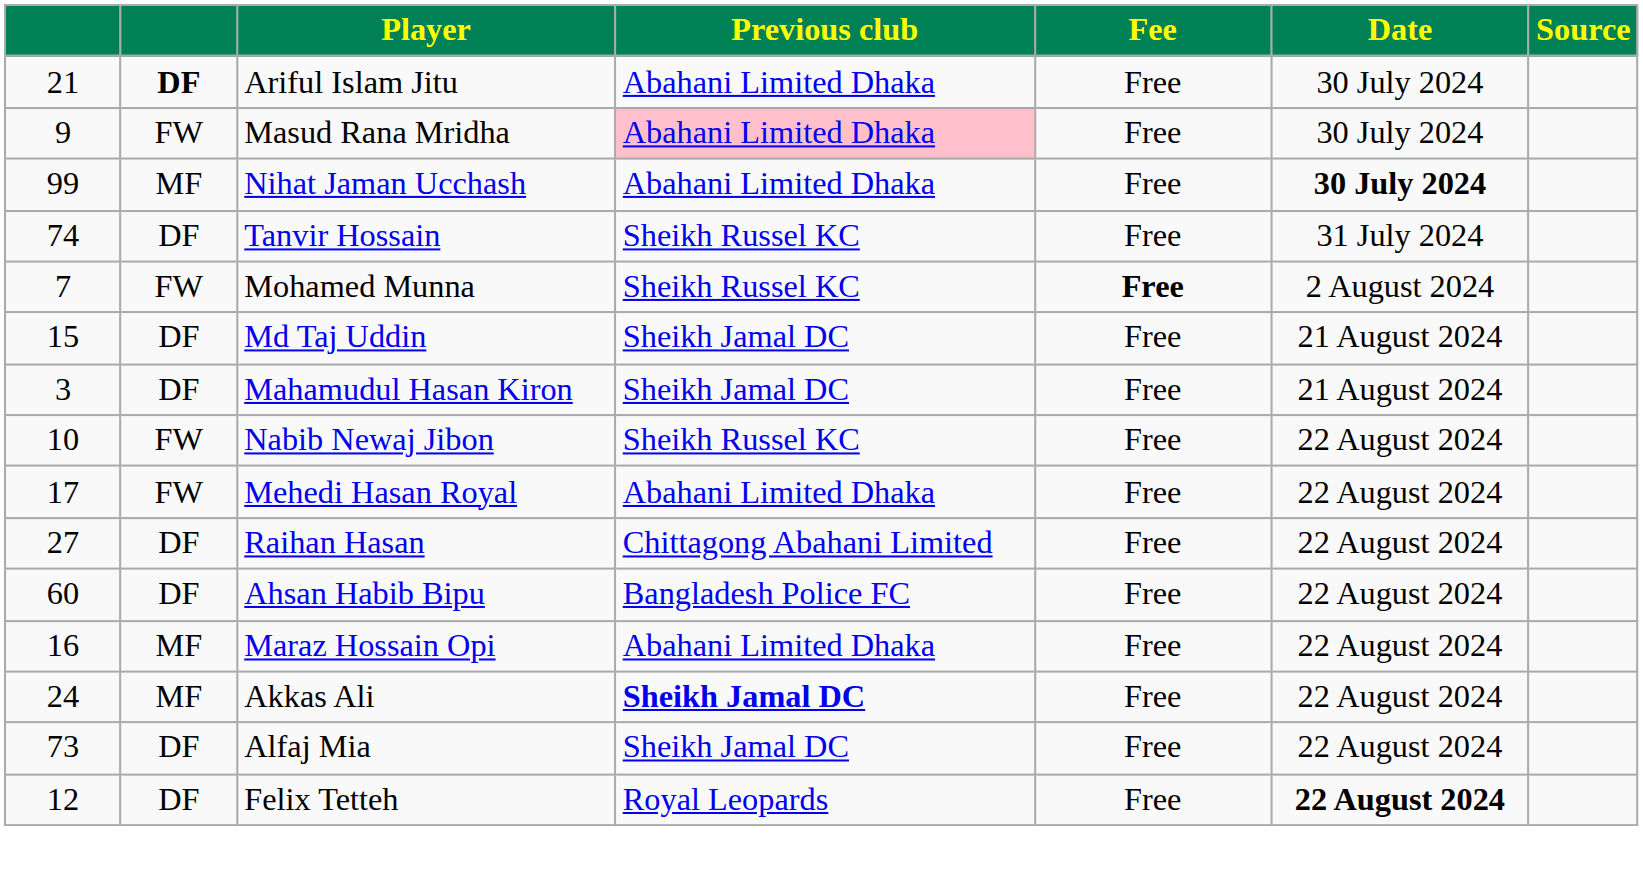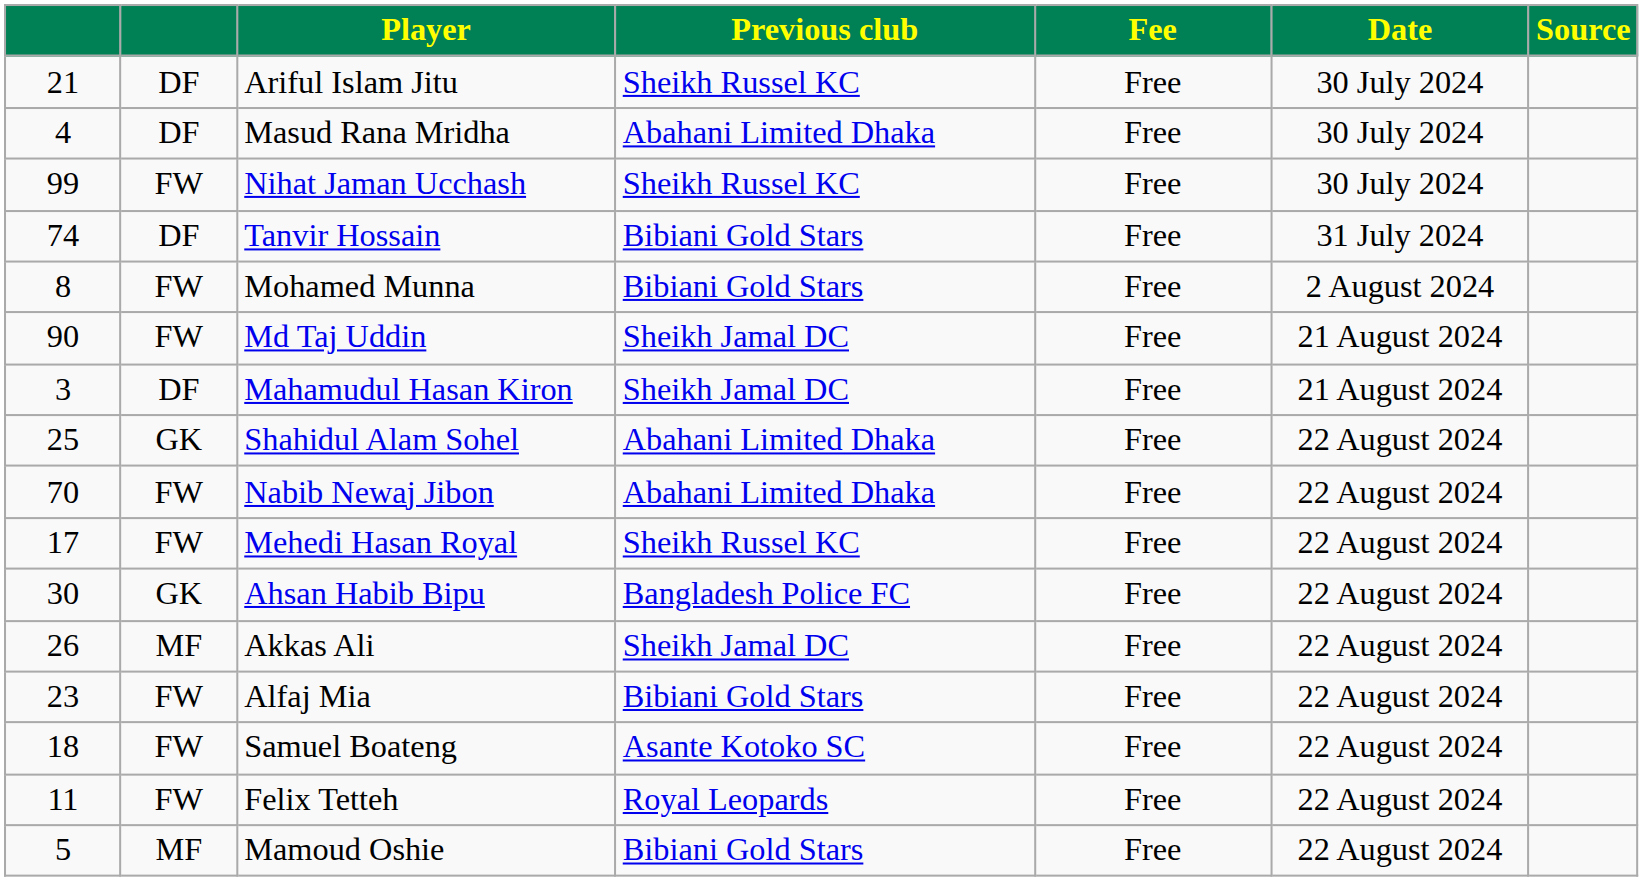 <table class="wikitable plainrowheaders sortable" style="text-align:center">
 <tr>
 <th style="background:#008055; color:Yellow; width:50px;"></th>
 <th style="background:#008055; color:Yellow; width:50px;"></th>
 <th style="background:#008055; color:Yellow; width:180px;">Player</th>
 <th style="background:#008055; color:Yellow; width:200px;">Previous club</th>
 <th style="background:#008055; color:Yellow; width:110px;">Fee</th>
 <th style="background:#008055; color:Yellow; width:120px;">Date</th>
 <th style="background:#008055; color:Yellow; width:20px;">Source</th>
 </tr>
 <tr>
 <td>21</td>
-<td><strong>DF</strong></td>
+<td>DF</td>
 <td align="left">Ariful Islam Jitu</td>
+<td align="left"><a href='#'>Sheikh Russel KC</a></td>
+<td align="center">Free</td>
+<td>30 July 2024</td>
+<td></td>
+</tr>
+<tr>
+<td>4</td>
+<td>DF</td>
+<td align="left">Masud Rana Mridha</td>
 <td align="left"><a href='#'>Abahani Limited Dhaka</a></td>
 <td align="center">Free</td>
 <td>30 July 2024</td>
 <td></td>
 </tr>
 <tr>
-<td>9</td>
+<td>99</td>
 <td>FW</td>
-<td align="left">Masud Rana Mridha</td>
-<td align="left" style="background: pink;"><a href='#'>Abahani Limited Dhaka</a></td>
+<td align="left"><a href='#'>Nihat Jaman Ucchash</a></td>
+<td align="left"><a href='#'>Sheikh Russel KC</a></td>
 <td align="center">Free</td>
 <td>30 July 2024</td>
-<td></td>
-</tr>
-<tr>
-<td>99</td>
-<td>MF</td>
-<td align="left"><a href='#'>Nihat Jaman Ucchash</a></td>
-<td align="left"><a href='#'>Abahani Limited Dhaka</a></td>
-<td align="center">Free</td>
-<td><strong>30 July 2024</strong></td>
 <td></td>
 </tr>
 <tr>
 <td>74</td>
 <td align="center">DF</td>
 <td align="left"><a href='#'>Tanvir Hossain</a></td>
-<td align="left"><a href='#'>Sheikh Russel KC</a></td>
+<td align="left"> <a href='#'>Bibiani Gold Stars</a></td>
 <td align="center">Free</td>
 <td>31 July 2024</td>
 <td></td>
 </tr>
 <tr>
-<td>7</td>
+<td>8</td>
 <td align="center">FW</td>
 <td align="left">Mohamed Munna</td>
-<td align="left"><a href='#'>Sheikh Russel KC</a></td>
-<td align="center"><strong>Free</strong></td>
+<td align="left"> <a href='#'>Bibiani Gold Stars</a></td>
+<td align="center">Free</td>
 <td>2 August 2024</td>
 <td></td>
 </tr>
 <tr>
-<td>15</td>
-<td>DF</td>
+<td>90</td>
+<td>FW</td>
 <td align="left"><a href='#'>Md Taj Uddin</a></td>
 <td align="left"><a href='#'>Sheikh Jamal DC</a></td>
 <td align="center">Free</td>
 <td>21 August 2024</td>
 <td></td>
 </tr>
 <tr>
 <td>3</td>
 <td>DF</td>
 <td align="left"><a href='#'>Mahamudul Hasan Kiron</a></td>
 <td align="left"><a href='#'>Sheikh Jamal DC</a></td>
 <td align="center">Free</td>
 <td>21 August 2024</td>
 <td></td>
 </tr>
 <tr>
-<td>10</td>
+<td>25</td>
+<td>GK</td>
+<td align="left"><a href='#'>Shahidul Alam Sohel</a></td>
+<td align="left"><a href='#'>Abahani Limited Dhaka</a></td>
+<td align="center">Free</td>
+<td>22 August 2024</td>
+<td></td>
+</tr>
+<tr>
+<td>70</td>
 <td>FW</td>
 <td align="left"><a href='#'>Nabib Newaj Jibon</a></td>
-<td align="left"><a href='#'>Sheikh Russel KC</a></td>
+<td align="left"><a href='#'>Abahani Limited Dhaka</a></td>
 <td align="center">Free</td>
 <td>22 August 2024</td>
 <td></td>
 </tr>
 <tr>
 <td>17</td>
 <td>FW</td>
 <td align="left"><a href='#'>Mehedi Hasan Royal</a></td>
-<td align="left"><a href='#'>Abahani Limited Dhaka</a></td>
+<td align="left"><a href='#'>Sheikh Russel KC</a></td>
 <td align="center">Free</td>
 <td>22 August 2024</td>
 <td></td>
 </tr>
 <tr>
-<td>27</td>
-<td>DF</td>
-<td align="left"><a href='#'>Raihan Hasan</a></td>
-<td align="left"><a href='#'>Chittagong Abahani Limited</a></td>
-<td align="center">Free</td>
-<td>22 August 2024</td>
-<td></td>
-</tr>
-<tr>
-<td>60</td>
-<td>DF</td>
+<td>30</td>
+<td>GK</td>
 <td align="left"><a href='#'>Ahsan Habib Bipu</a></td>
 <td align="left"><a href='#'>Bangladesh Police FC</a></td>
 <td align="center">Free</td>
 <td>22 August 2024</td>
 <td></td>
 </tr>
 <tr>
-<td>16</td>
-<td>MF</td>
-<td align="left"><a href='#'>Maraz Hossain Opi</a></td>
-<td align="left"><a href='#'>Abahani Limited Dhaka</a></td>
-<td align="center">Free</td>
-<td>22 August 2024</td>
-<td></td>
-</tr>
-<tr>
-<td>24</td>
+<td>26</td>
 <td>MF</td>
 <td align="left">Akkas Ali</td>
-<td align="left"><strong><a href='#'>Sheikh Jamal DC</a></strong></td>
-<td align="center">Free</td>
-<td>22 August 2024</td>
-<td></td>
-</tr>
-<tr>
-<td>73</td>
-<td>DF</td>
-<td align="left">Alfaj Mia</td>
 <td align="left"><a href='#'>Sheikh Jamal DC</a></td>
 <td align="center">Free</td>
 <td>22 August 2024</td>
 <td></td>
 </tr>
 <tr>
-<td>12</td>
-<td>DF</td>
+<td>23</td>
+<td>FW</td>
+<td align="left">Alfaj Mia</td>
+<td align="left"> <a href='#'>Bibiani Gold Stars</a></td>
+<td align="center">Free</td>
+<td>22 August 2024</td>
+<td></td>
+</tr>
+<tr>
+<td>18</td>
+<td>FW</td>
+<td align="left"> Samuel Boateng</td>
+<td align="left"> <a href='#'>Asante Kotoko SC</a></td>
+<td align="center">Free</td>
+<td>22 August 2024</td>
+<td></td>
+</tr>
+<tr>
+<td>11</td>
+<td>FW</td>
 <td align="left"> Felix Tetteh</td>
 <td align="left"> <a href='#'>Royal Leopards</a></td>
 <td align="center">Free</td>
-<td><strong>22 August 2024</strong></td>
+<td>22 August 2024</td>
+<td></td>
+</tr>
+<tr>
+<td>5</td>
+<td>MF</td>
+<td align="left"> Mamoud Oshie</td>
+<td align="left"> <a href='#'>Bibiani Gold Stars</a></td>
+<td align="center">Free</td>
+<td>22 August 2024</td>
 <td></td>
 </tr>
 </table>
